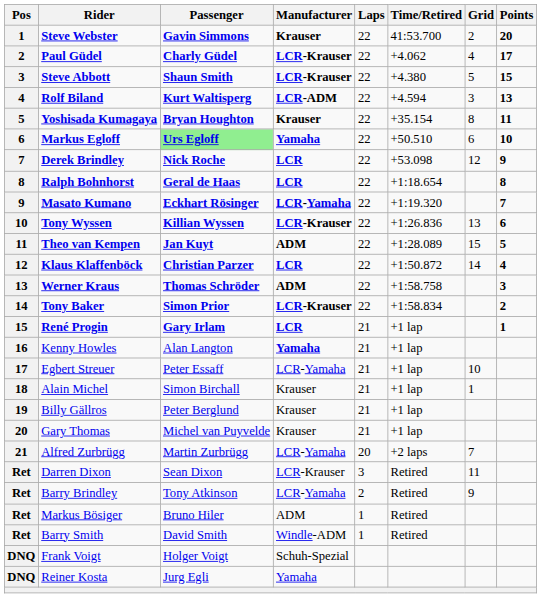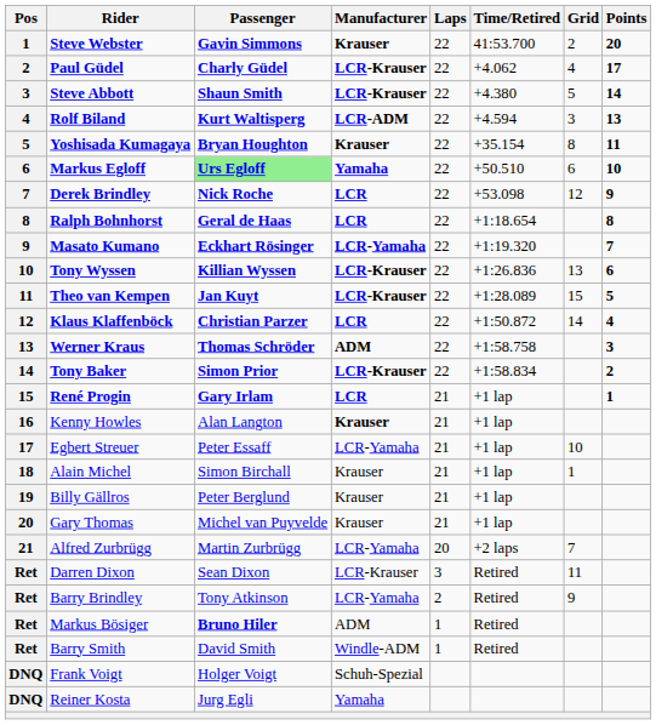 <table class="wikitable" style="font-size: 95%;">
 <tr>
 <th>Pos</th>
 <th>Rider</th>
 <th>Passenger</th>
 <th>Manufacturer</th>
 <th>Laps</th>
 <th>Time/Retired</th>
 <th>Grid</th>
 <th>Points</th>
 </tr>
 <tr>
 <th>1</th>
 <td> <strong><a href='#'>Steve Webster</a></strong></td>
 <td> <strong><a href='#'>Gavin Simmons</a></strong></td>
 <td><strong>Krauser</strong></td>
 <td>22</td>
 <td>41:53.700</td>
 <td>2</td>
 <td><strong>20</strong></td>
 </tr>
 <tr>
 <th>2</th>
 <td> <strong><a href='#'>Paul Güdel</a></strong></td>
 <td> <strong><a href='#'>Charly Güdel</a></strong></td>
 <td><strong><a href='#'>LCR</a>-Krauser</strong></td>
 <td>22</td>
 <td>+4.062</td>
 <td>4</td>
 <td><strong>17</strong></td>
 </tr>
 <tr>
 <th>3</th>
 <td> <strong><a href='#'>Steve Abbott</a></strong></td>
 <td> <strong><a href='#'>Shaun Smith</a></strong></td>
 <td><strong><a href='#'>LCR</a>-Krauser</strong></td>
 <td>22</td>
 <td>+4.380</td>
 <td>5</td>
-<td><strong>15</strong></td>
+<td><strong>14</strong></td>
 </tr>
 <tr>
 <th>4</th>
 <td> <strong><a href='#'>Rolf Biland</a></strong></td>
 <td> <strong><a href='#'>Kurt Waltisperg</a></strong></td>
 <td><strong><a href='#'>LCR</a>-ADM</strong></td>
 <td>22</td>
 <td>+4.594</td>
 <td>3</td>
 <td><strong>13</strong></td>
 </tr>
 <tr>
 <th>5</th>
 <td> <strong><a href='#'>Yoshisada Kumagaya</a></strong></td>
 <td> <strong><a href='#'>Bryan Houghton</a></strong></td>
 <td><strong>Krauser</strong></td>
 <td>22</td>
 <td>+35.154</td>
 <td>8</td>
 <td><strong>11</strong></td>
 </tr>
 <tr>
 <th>6</th>
 <td> <strong><a href='#'>Markus Egloff</a></strong></td>
 <td style="background: lightgreen;"> <strong><a href='#'>Urs Egloff</a></strong></td>
 <td><strong><a href='#'>Yamaha</a></strong></td>
 <td>22</td>
 <td>+50.510</td>
 <td>6</td>
 <td><strong>10</strong></td>
 </tr>
 <tr>
 <th>7</th>
 <td> <strong><a href='#'>Derek Brindley</a></strong></td>
 <td> <strong><a href='#'>Nick Roche</a></strong></td>
 <td><strong><a href='#'>LCR</a></strong></td>
 <td>22</td>
 <td>+53.098</td>
 <td>12</td>
 <td><strong>9</strong></td>
 </tr>
 <tr>
 <th>8</th>
 <td> <strong><a href='#'>Ralph Bohnhorst</a></strong></td>
 <td> <strong><a href='#'>Geral de Haas</a></strong></td>
 <td><strong><a href='#'>LCR</a></strong></td>
 <td>22</td>
 <td>+1:18.654</td>
 <td></td>
 <td><strong>8</strong></td>
 </tr>
 <tr>
 <th>9</th>
 <td> <strong><a href='#'>Masato Kumano</a></strong></td>
 <td> <strong><a href='#'>Eckhart Rösinger</a></strong></td>
 <td><strong><a href='#'>LCR</a>-<a href='#'>Yamaha</a></strong></td>
 <td>22</td>
 <td>+1:19.320</td>
 <td></td>
 <td><strong>7</strong></td>
 </tr>
 <tr>
 <th>10</th>
 <td> <strong><a href='#'>Tony Wyssen</a></strong></td>
 <td> <strong><a href='#'>Killian Wyssen</a></strong></td>
 <td><strong><a href='#'>LCR</a>-Krauser</strong></td>
 <td>22</td>
 <td>+1:26.836</td>
 <td>13</td>
 <td><strong>6</strong></td>
 </tr>
 <tr>
 <th>11</th>
 <td> <strong><a href='#'>Theo van Kempen</a></strong></td>
 <td> <strong><a href='#'>Jan Kuyt</a></strong></td>
-<td><strong>ADM</strong></td>
+<td><strong><a href='#'>LCR</a>-Krauser</strong></td>
 <td>22</td>
 <td>+1:28.089</td>
 <td>15</td>
 <td><strong>5</strong></td>
 </tr>
 <tr>
 <th>12</th>
 <td> <strong><a href='#'>Klaus Klaffenböck</a></strong></td>
 <td> <strong><a href='#'>Christian Parzer</a></strong></td>
 <td><strong><a href='#'>LCR</a></strong></td>
 <td>22</td>
 <td>+1:50.872</td>
 <td>14</td>
 <td><strong>4</strong></td>
 </tr>
 <tr>
 <th>13</th>
 <td> <strong><a href='#'>Werner Kraus</a></strong></td>
 <td> <strong><a href='#'>Thomas Schröder</a></strong></td>
 <td><strong>ADM</strong></td>
 <td>22</td>
 <td>+1:58.758</td>
 <td></td>
 <td><strong>3</strong></td>
 </tr>
 <tr>
 <th>14</th>
 <td> <strong><a href='#'>Tony Baker</a></strong></td>
 <td> <strong><a href='#'>Simon Prior</a></strong></td>
 <td><strong><a href='#'>LCR</a>-Krauser</strong></td>
 <td>22</td>
 <td>+1:58.834</td>
 <td></td>
 <td><strong>2</strong></td>
 </tr>
 <tr>
 <th>15</th>
 <td> <strong><a href='#'>René Progin</a></strong></td>
 <td> <strong><a href='#'>Gary Irlam</a></strong></td>
 <td><strong><a href='#'>LCR</a></strong></td>
 <td>21</td>
 <td>+1 lap</td>
 <td></td>
 <td><strong>1</strong></td>
 </tr>
 <tr>
 <th>16</th>
 <td> <a href='#'>Kenny Howles</a></td>
 <td> <a href='#'>Alan Langton</a></td>
-<td><strong><a href='#'>Yamaha</a></strong></td>
+<td><strong>Krauser</strong></td>
 <td>21</td>
 <td>+1 lap</td>
 <td></td>
 <td></td>
 </tr>
 <tr>
 <th>17</th>
 <td> <a href='#'>Egbert Streuer</a></td>
 <td> <a href='#'>Peter Essaff</a></td>
 <td><a href='#'>LCR</a>-<a href='#'>Yamaha</a></td>
 <td>21</td>
 <td>+1 lap</td>
 <td>10</td>
 <td></td>
 </tr>
 <tr>
 <th>18</th>
 <td> <a href='#'>Alain Michel</a></td>
 <td> <a href='#'>Simon Birchall</a></td>
 <td>Krauser</td>
 <td>21</td>
 <td>+1 lap</td>
 <td>1</td>
 <td></td>
 </tr>
 <tr>
 <th>19</th>
 <td> <a href='#'>Billy Gällros</a></td>
 <td> <a href='#'>Peter Berglund</a></td>
 <td>Krauser</td>
 <td>21</td>
 <td>+1 lap</td>
 <td></td>
 <td></td>
 </tr>
 <tr>
 <th>20</th>
 <td> <a href='#'>Gary Thomas</a></td>
 <td> <a href='#'>Michel van Puyvelde</a></td>
 <td>Krauser</td>
 <td>21</td>
 <td>+1 lap</td>
 <td></td>
 <td></td>
 </tr>
 <tr>
 <th>21</th>
 <td> <a href='#'>Alfred Zurbrügg</a></td>
 <td> <a href='#'>Martin Zurbrügg</a></td>
 <td><a href='#'>LCR</a>-<a href='#'>Yamaha</a></td>
 <td>20</td>
 <td>+2 laps</td>
 <td>7</td>
 <td></td>
 </tr>
 <tr>
 <th>Ret</th>
 <td> <a href='#'>Darren Dixon</a></td>
 <td> <a href='#'>Sean Dixon</a></td>
 <td><a href='#'>LCR</a>-Krauser</td>
 <td>3</td>
 <td>Retired</td>
 <td>11</td>
 <td></td>
 </tr>
 <tr>
 <th>Ret</th>
 <td> <a href='#'>Barry Brindley</a></td>
 <td> <a href='#'>Tony Atkinson</a></td>
 <td><a href='#'>LCR</a>-<a href='#'>Yamaha</a></td>
 <td>2</td>
 <td>Retired</td>
 <td>9</td>
 <td></td>
 </tr>
 <tr>
 <th>Ret</th>
 <td> <a href='#'>Markus Bösiger</a></td>
-<td> <a href='#'>Bruno Hiler</a></td>
+<td><strong> <a href='#'>Bruno Hiler</a></strong></td>
 <td>ADM</td>
 <td>1</td>
 <td>Retired</td>
 <td></td>
 <td></td>
 </tr>
 <tr>
 <th>Ret</th>
 <td> <a href='#'>Barry Smith</a></td>
 <td> <a href='#'>David Smith</a></td>
 <td><a href='#'>Windle</a>-ADM</td>
 <td>1</td>
 <td>Retired</td>
 <td></td>
 <td></td>
 </tr>
 <tr>
 <th>DNQ</th>
 <td> <a href='#'>Frank Voigt</a></td>
 <td> <a href='#'>Holger Voigt</a></td>
 <td>Schuh-Spezial</td>
 <td></td>
 <td></td>
 <td></td>
 <td></td>
 </tr>
 <tr>
 <th>DNQ</th>
 <td> <a href='#'>Reiner Kosta</a></td>
 <td> <a href='#'>Jurg Egli</a></td>
 <td><a href='#'>Yamaha</a></td>
 <td></td>
 <td></td>
 <td></td>
 <td></td>
 </tr>
 <tr>
 <th colspan=8></th>
 </tr>
 </table>
